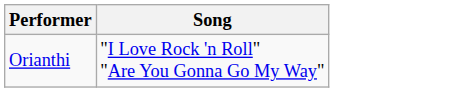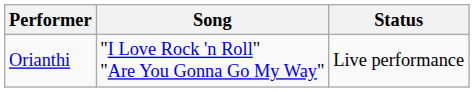 <table class="wikitable" style="font-size:85%">
 <tr>
 <th>Performer</th>
 <th>Song</th>
+<th>Status</th>
 </tr>
 <tr>
 <td> <a href='#'>Orianthi</a></td>
 <td>"<a href='#'>I Love Rock 'n Roll</a>" <br>"<a href='#'>Are You Gonna Go My Way</a>"</td>
+<td>Live performance</td>
 </tr>
 </table>
